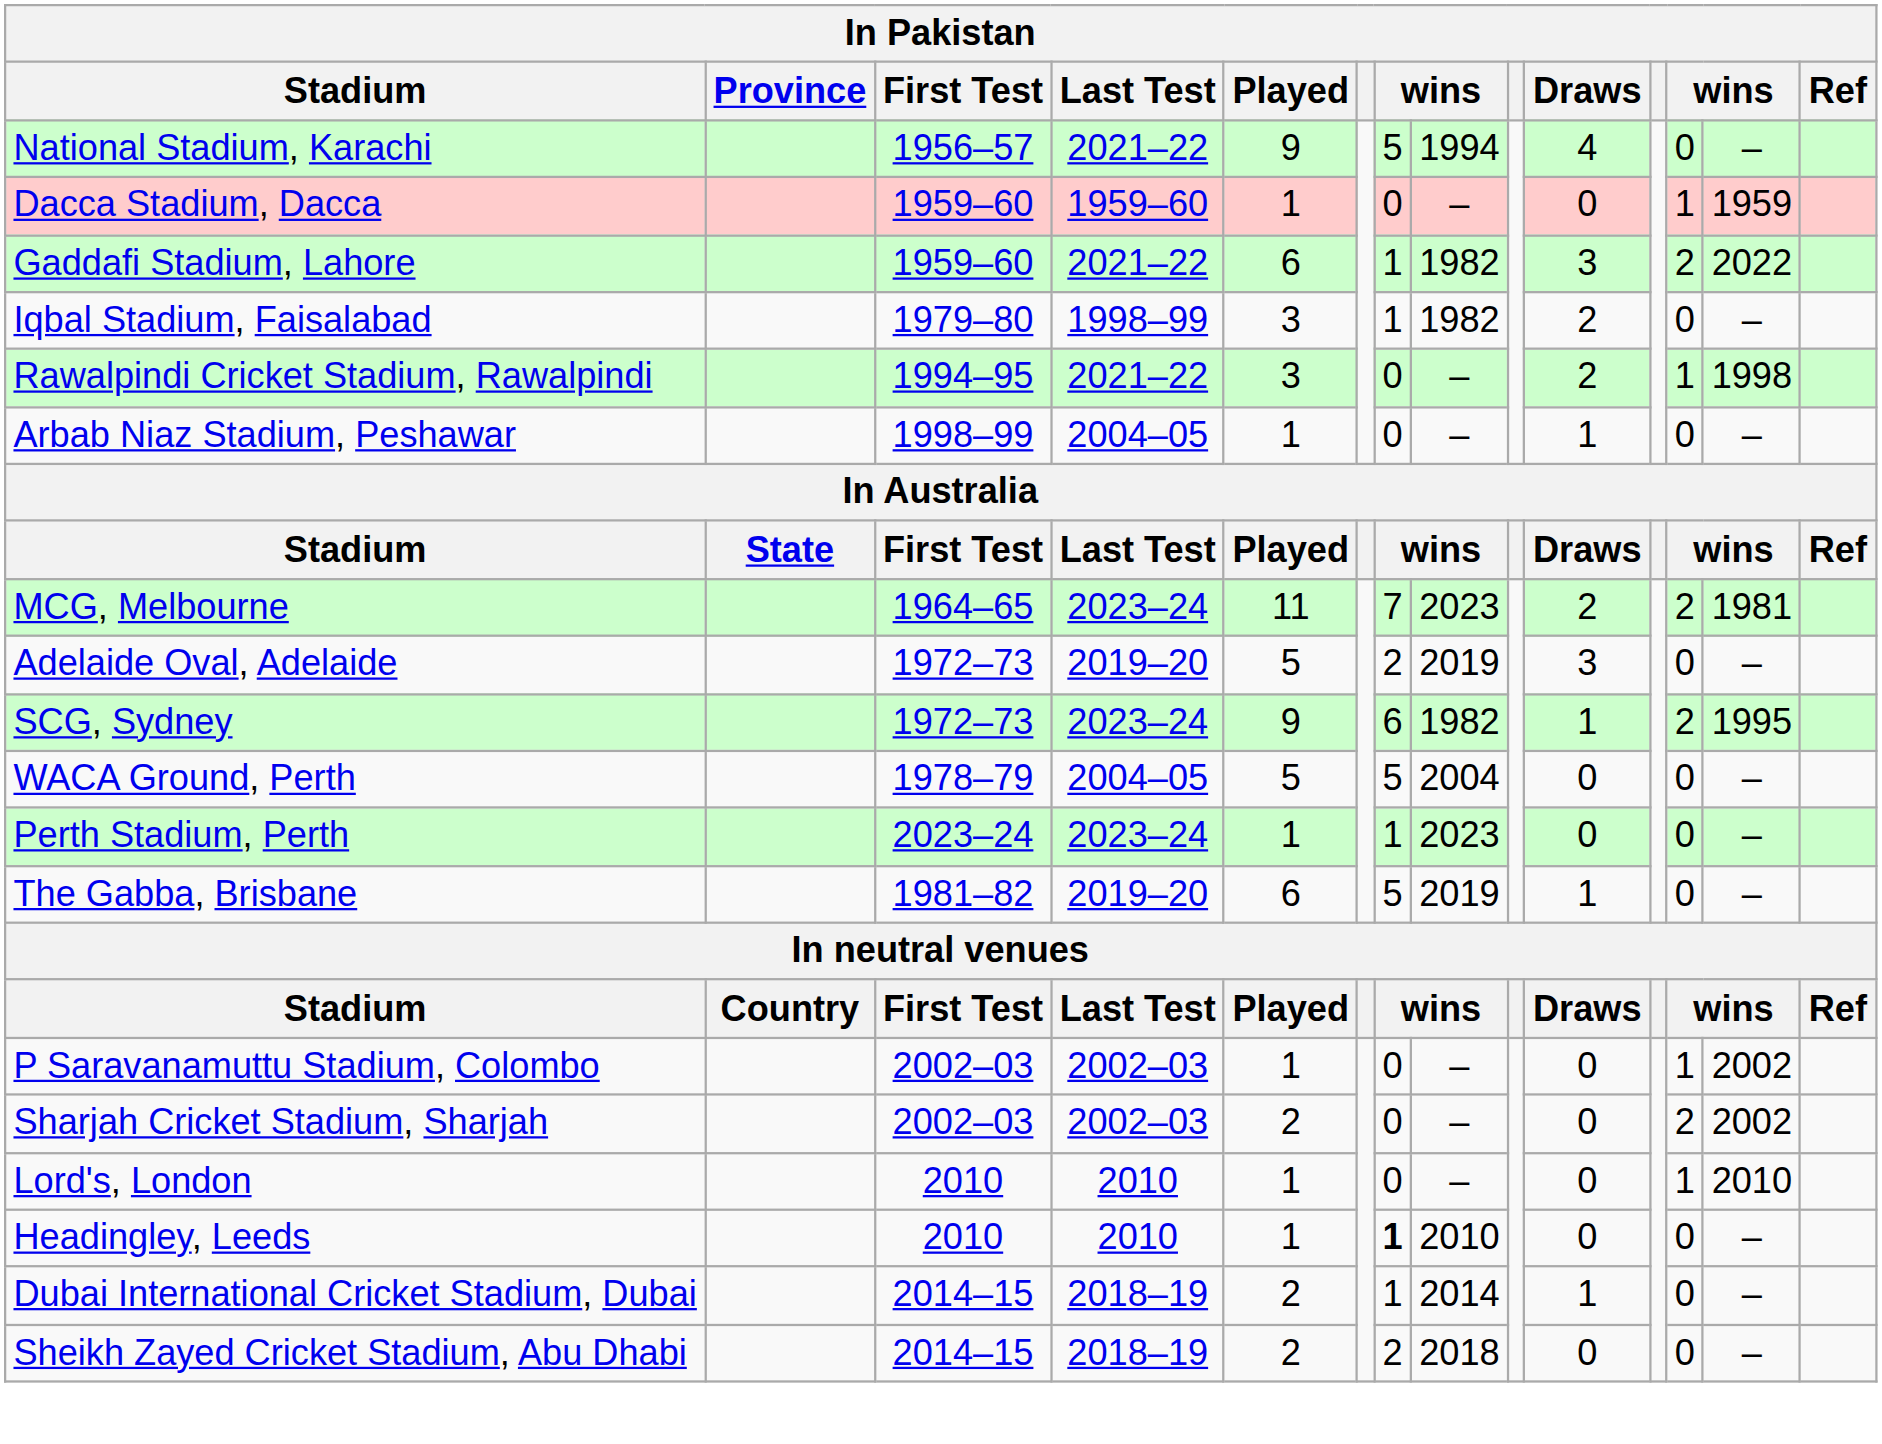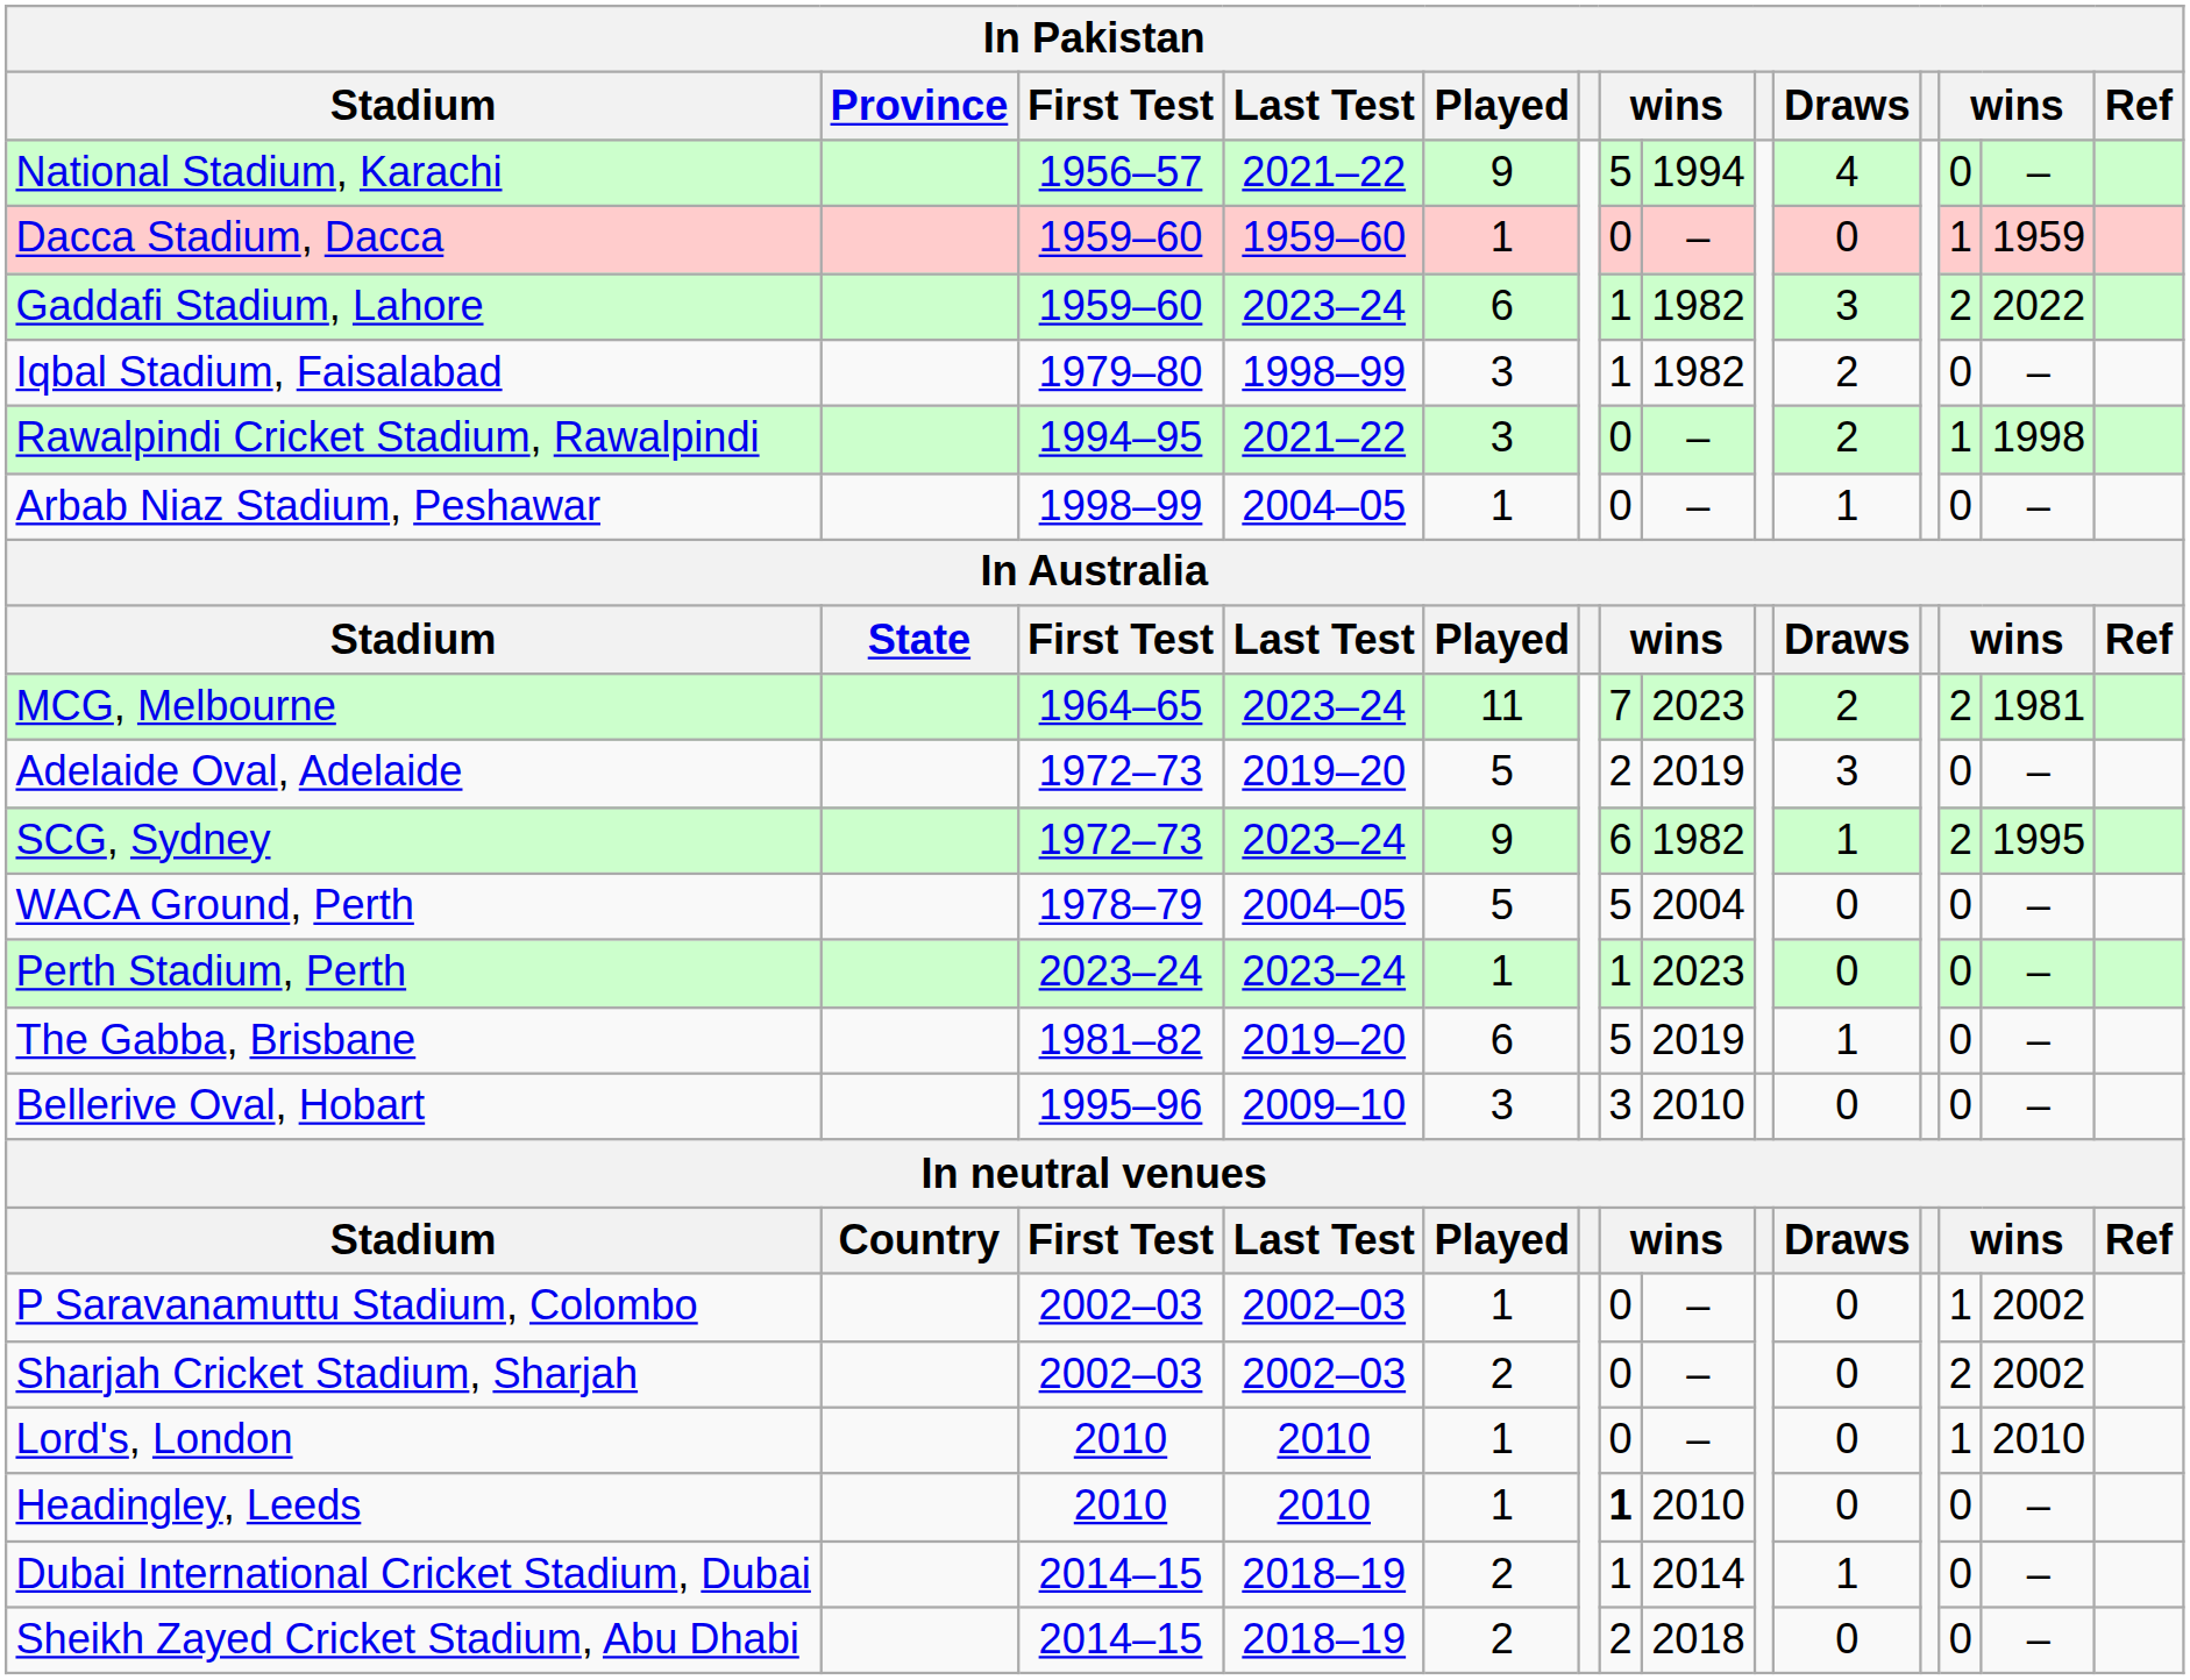 <table class=wikitable style="text-align:center">
 <tr>
 <th colspan=14>In Pakistan</th>
 </tr>
 <tr>
 <th>Stadium</th>
 <th><a href='#'>Province</a></th>
 <th>First Test</th>
 <th>Last Test</th>
 <th>Played</th>
 <th></th>
 <th colspan=2> wins</th>
 <th></th>
 <th>Draws</th>
 <th></th>
 <th colspan=2> wins</th>
 <th>Ref</th>
 </tr>
 <tr>
 <td bgcolor=#CFC align=left><a href='#'>National Stadium</a>, <a href='#'>Karachi</a></td>
 <td bgcolor=#CFC align=left></td>
 <td bgcolor=#CFC><a href='#'>1956–57</a></td>
 <td bgcolor=#CFC><a href='#'>2021–22</a></td>
 <td bgcolor=#CFC>9</td>
 <td rowspan=6></td>
 <td bgcolor=#CFC>5</td>
 <td bgcolor=#CFC>1994</td>
 <td rowspan=6></td>
 <td bgcolor=#CFC>4</td>
 <td rowspan=6></td>
 <td bgcolor=#CFC>0</td>
 <td bgcolor=#CFC>–</td>
 <td bgcolor=#CFC></td>
 </tr>
 <tr>
 <td bgcolor=#FFCCCC align=left><a href='#'>Dacca Stadium</a>, <a href='#'>Dacca</a></td>
 <td bgcolor=#FFCCCC align=left></td>
 <td bgcolor=#FFCCCC><a href='#'>1959–60</a></td>
 <td bgcolor=#FFCCCC><a href='#'>1959–60</a></td>
 <td bgcolor=#FFCCCC>1</td>
 <td bgcolor=#FFCCCC>0</td>
 <td bgcolor=#FFCCCC>–</td>
 <td bgcolor=#FFCCCC>0</td>
 <td bgcolor=#FFCCCC>1</td>
 <td bgcolor=#FFCCCC>1959</td>
 <td bgcolor=#FFCCCC></td>
 </tr>
 <tr>
 <td bgcolor=#CFC align=left><a href='#'>Gaddafi Stadium</a>, <a href='#'>Lahore</a></td>
 <td bgcolor=#CFC align=left></td>
 <td bgcolor=#CFC><a href='#'>1959–60</a></td>
-<td bgcolor=#CFC><a href='#'>2021–22</a></td>
+<td bgcolor=#CFC><a href='#'>2023–24</a></td>
 <td bgcolor=#CFC>6</td>
 <td bgcolor=#CFC>1</td>
 <td bgcolor=#CFC>1982</td>
 <td bgcolor=#CFC>3</td>
 <td bgcolor=#CFC>2</td>
 <td bgcolor=#CFC>2022</td>
 <td bgcolor=#CFC></td>
 </tr>
 <tr>
 <td align=left><a href='#'>Iqbal Stadium</a>, <a href='#'>Faisalabad</a></td>
 <td align=left></td>
 <td><a href='#'>1979–80</a></td>
 <td><a href='#'>1998–99</a></td>
 <td>3</td>
 <td>1</td>
 <td>1982</td>
 <td>2</td>
 <td>0</td>
 <td>–</td>
 <td></td>
 </tr>
 <tr>
 <td bgcolor=#CFC align=left><a href='#'>Rawalpindi Cricket Stadium</a>, <a href='#'>Rawalpindi</a></td>
 <td bgcolor=#CFC align=left></td>
 <td bgcolor=#CFC><a href='#'>1994–95</a></td>
 <td bgcolor=#CFC><a href='#'>2021–22</a></td>
 <td bgcolor=#CFC>3</td>
 <td bgcolor=#CFC>0</td>
 <td bgcolor=#CFC>–</td>
 <td bgcolor=#CFC>2</td>
 <td bgcolor=#CFC>1</td>
 <td bgcolor=#CFC>1998</td>
 <td bgcolor=#CFC></td>
 </tr>
 <tr>
 <td align=left><a href='#'>Arbab Niaz Stadium</a>, <a href='#'>Peshawar</a></td>
 <td align=left></td>
 <td><a href='#'>1998–99</a></td>
 <td><a href='#'>2004–05</a></td>
 <td>1</td>
 <td>0</td>
 <td>–</td>
 <td>1</td>
 <td>0</td>
 <td>–</td>
 <td></td>
 </tr>
 <tr>
 <th colspan=14>In Australia</th>
 </tr>
 <tr>
 <th>Stadium</th>
 <th><a href='#'>State</a></th>
 <th>First Test</th>
 <th>Last Test</th>
 <th>Played</th>
 <th></th>
 <th colspan=2> wins</th>
 <th></th>
 <th>Draws</th>
 <th></th>
 <th colspan=2> wins</th>
 <th>Ref</th>
 </tr>
 <tr>
 <td bgcolor=#CFC align=left><a href='#'>MCG</a>, <a href='#'>Melbourne</a></td>
 <td bgcolor=#CFC align=left></td>
 <td bgcolor=#CFC><a href='#'>1964–65</a></td>
 <td bgcolor=#CFC><a href='#'>2023–24</a></td>
 <td bgcolor=#CFC>11</td>
 <td rowspan=6></td>
 <td bgcolor=#CFC>7</td>
 <td bgcolor=#CFC>2023</td>
 <td rowspan=6></td>
 <td bgcolor=#CFC>2</td>
 <td rowspan=6></td>
 <td bgcolor=#CFC>2</td>
 <td bgcolor=#CFC>1981</td>
 <td bgcolor=#CFC></td>
 </tr>
 <tr>
 <td align=left><a href='#'>Adelaide Oval</a>, <a href='#'>Adelaide</a></td>
 <td align=left></td>
 <td><a href='#'>1972–73</a></td>
 <td><a href='#'>2019–20</a></td>
 <td>5</td>
 <td>2</td>
 <td>2019</td>
 <td>3</td>
 <td>0</td>
 <td>–</td>
 <td></td>
 </tr>
 <tr>
 <td bgcolor=#CFC align=left><a href='#'>SCG</a>, <a href='#'>Sydney</a></td>
 <td bgcolor=#CFC align=left></td>
 <td bgcolor=#CFC><a href='#'>1972–73</a></td>
 <td bgcolor=#CFC><a href='#'>2023–24</a></td>
 <td bgcolor=#CFC>9</td>
 <td bgcolor=#CFC>6</td>
 <td bgcolor=#CFC>1982</td>
 <td bgcolor=#CFC>1</td>
 <td bgcolor=#CFC>2</td>
 <td bgcolor=#CFC>1995</td>
 <td bgcolor=#CFC></td>
 </tr>
 <tr>
 <td align=left><a href='#'>WACA Ground</a>, <a href='#'>Perth</a></td>
 <td align=left></td>
 <td><a href='#'>1978–79</a></td>
 <td><a href='#'>2004–05</a></td>
 <td>5</td>
 <td>5</td>
 <td>2004</td>
 <td>0</td>
 <td>0</td>
 <td>–</td>
 <td></td>
 </tr>
 <tr>
 <td bgcolor=#CFC align=left><a href='#'>Perth Stadium</a>, <a href='#'>Perth</a></td>
 <td bgcolor=#CFC align=left></td>
 <td bgcolor=#CFC><a href='#'>2023–24</a></td>
 <td bgcolor=#CFC><a href='#'>2023–24</a></td>
 <td bgcolor=#CFC>1</td>
 <td bgcolor=#CFC>1</td>
 <td bgcolor=#CFC>2023</td>
 <td bgcolor=#CFC>0</td>
 <td bgcolor=#CFC>0</td>
 <td bgcolor=#CFC>–</td>
 <td bgcolor=#CFC></td>
 </tr>
 <tr>
 <td align=left><a href='#'>The Gabba</a>, <a href='#'>Brisbane</a></td>
 <td align=left></td>
 <td><a href='#'>1981–82</a></td>
 <td><a href='#'>2019–20</a></td>
 <td>6</td>
 <td>5</td>
 <td>2019</td>
 <td>1</td>
 <td>0</td>
 <td>–</td>
 <td></td>
 </tr>
 <tr>
+<td align=left><a href='#'>Bellerive Oval</a>, <a href='#'>Hobart</a></td>
+<td align=left></td>
+<td><a href='#'>1995–96</a></td>
+<td><a href='#'>2009–10</a></td>
+<td>3</td>
+<td></td>
+<td>3</td>
+<td>2010</td>
+<td></td>
+<td>0</td>
+<td></td>
+<td>0</td>
+<td>–</td>
+<td></td>
+</tr>
+<tr>
 <th colspan=14>In neutral venues</th>
 </tr>
 <tr>
 <th>Stadium</th>
 <th>Country</th>
 <th>First Test</th>
 <th>Last Test</th>
 <th>Played</th>
 <th></th>
 <th colspan=2> wins</th>
 <th></th>
 <th>Draws</th>
 <th></th>
 <th colspan=2> wins</th>
 <th>Ref</th>
 </tr>
 <tr>
 <td align=left><a href='#'>P Saravanamuttu Stadium</a>, <a href='#'>Colombo</a></td>
 <td align=left></td>
 <td><a href='#'>2002–03</a></td>
 <td><a href='#'>2002–03</a></td>
 <td>1</td>
 <td rowspan=6></td>
 <td>0</td>
 <td>–</td>
 <td rowspan=6></td>
 <td>0</td>
 <td rowspan=6></td>
 <td>1</td>
 <td>2002</td>
 <td></td>
 </tr>
 <tr>
 <td align=left><a href='#'>Sharjah Cricket Stadium</a>, <a href='#'>Sharjah</a></td>
 <td align=left></td>
 <td><a href='#'>2002–03</a></td>
 <td><a href='#'>2002–03</a></td>
 <td>2</td>
 <td>0</td>
 <td>–</td>
 <td>0</td>
 <td>2</td>
 <td>2002</td>
 <td></td>
 </tr>
 <tr>
 <td align=left><a href='#'>Lord's</a>, <a href='#'>London</a></td>
 <td align=left></td>
 <td><a href='#'>2010</a></td>
 <td><a href='#'>2010</a></td>
 <td>1</td>
 <td>0</td>
 <td>–</td>
 <td>0</td>
 <td>1</td>
 <td>2010</td>
 <td></td>
 </tr>
 <tr>
 <td align=left><a href='#'>Headingley</a>, <a href='#'>Leeds</a></td>
 <td align=left></td>
 <td><a href='#'>2010</a></td>
 <td><a href='#'>2010</a></td>
 <td>1</td>
 <td><strong>1</strong></td>
 <td>2010</td>
 <td>0</td>
 <td>0</td>
 <td>–</td>
 <td></td>
 </tr>
 <tr>
 <td align=left><a href='#'>Dubai International Cricket Stadium</a>, <a href='#'>Dubai</a></td>
 <td align=left></td>
 <td><a href='#'>2014–15</a></td>
 <td><a href='#'>2018–19</a></td>
 <td>2</td>
 <td>1</td>
 <td>2014</td>
 <td>1</td>
 <td>0</td>
 <td>–</td>
 <td></td>
 </tr>
 <tr>
 <td align=left><a href='#'>Sheikh Zayed Cricket Stadium</a>, <a href='#'>Abu Dhabi</a></td>
 <td align=left></td>
 <td><a href='#'>2014–15</a></td>
 <td><a href='#'>2018–19</a></td>
 <td>2</td>
 <td>2</td>
 <td>2018</td>
 <td>0</td>
 <td>0</td>
 <td>–</td>
 <td></td>
 </tr>
 </table>
